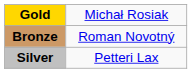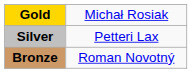 <table class="wikitable" style="text-align:center; " width="35%">
 <tr>
 <td bgcolor="gold"><strong>Gold</strong></td>
 <td><a href='#'>Michał Rosiak</a><br>  <small><em></em></small></td>
 </tr>
 <tr>
+<td bgcolor="silver"><strong>Silver</strong></td>
+<td><a href='#'>Petteri Lax</a><br>  <small><em></em></small></td>
+</tr>
+<tr>
 <td bgcolor="CC9966"><strong>Bronze</strong></td>
 <td><a href='#'>Roman Novotný</a><br>  <small><em></em></small></td>
 </tr>
-<tr>
-<td bgcolor="silver"><strong>Silver</strong></td>
-<td><a href='#'>Petteri Lax</a><br>  <small><em></em></small></td>
-</tr>
 </table>
